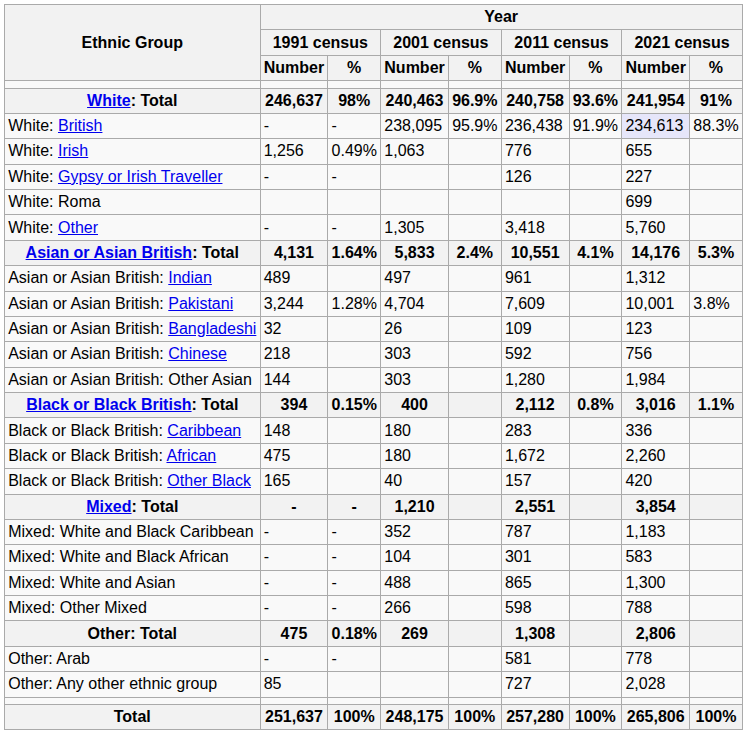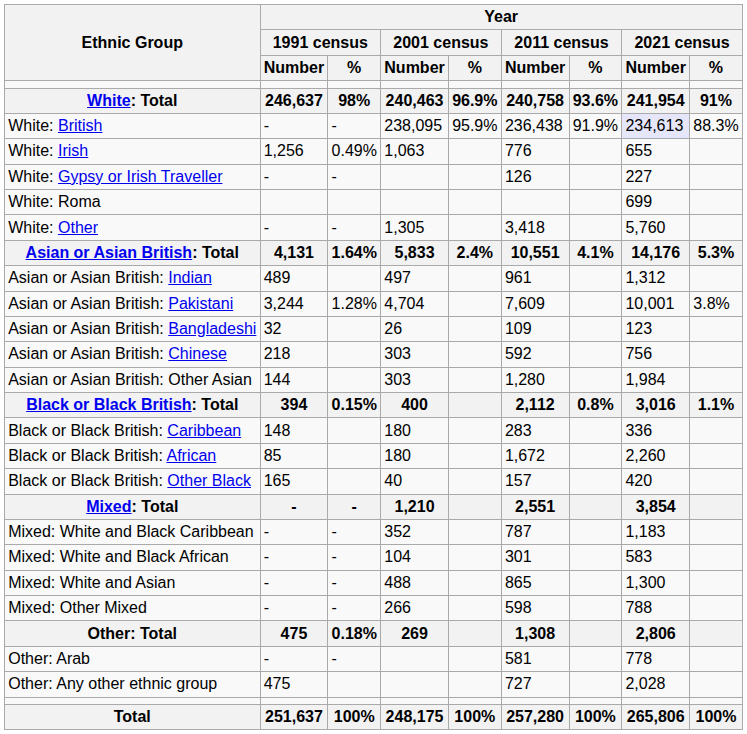 <table class="wikitable sortable">
 <tr>
 <th rowspan="3">Ethnic Group</th>
 <th colspan="8">Year</th>
 </tr>
 <tr>
 <th colspan="2">1991 census</th>
 <th colspan="2">2001 census</th>
 <th colspan="2">2011 census</th>
 <th colspan="2">2021 census</th>
 </tr>
 <tr>
 <th>Number</th>
 <th>%</th>
 <th>Number</th>
 <th>%</th>
 <th>Number</th>
 <th>%</th>
 <th>Number</th>
 <th>%</th>
 </tr>
 <tr>
 <td></td>
 <td></td>
 <td></td>
 <td></td>
 <td></td>
 <td></td>
 <td></td>
 <td></td>
 <td></td>
 </tr>
 <tr>
 <th><a href='#'>White</a>: Total</th>
 <th>246,637</th>
 <th>98%</th>
 <th>240,463</th>
 <th>96.9%</th>
 <th>240,758</th>
 <th>93.6%</th>
 <th>241,954</th>
 <th>91%</th>
 </tr>
 <tr>
 <td>White: <a href='#'>British</a></td>
 <td>-</td>
 <td>-</td>
 <td>238,095</td>
 <td>95.9%</td>
 <td>236,438</td>
 <td>91.9%</td>
 <td style="background: lavender;">234,613</td>
 <td>88.3%</td>
 </tr>
 <tr>
 <td>White: <a href='#'>Irish</a></td>
 <td>1,256</td>
 <td>0.49%</td>
 <td>1,063</td>
 <td></td>
 <td>776</td>
 <td></td>
 <td>655</td>
 <td></td>
 </tr>
 <tr>
 <td>White: <a href='#'>Gypsy or Irish Traveller</a></td>
 <td>-</td>
 <td>-</td>
 <td></td>
 <td></td>
 <td>126</td>
 <td></td>
 <td>227</td>
 <td></td>
 </tr>
 <tr>
 <td>White: Roma</td>
 <td></td>
 <td></td>
 <td></td>
 <td></td>
 <td></td>
 <td></td>
 <td>699</td>
 <td></td>
 </tr>
 <tr>
 <td>White: <a href='#'>Other</a></td>
 <td>-</td>
 <td>-</td>
 <td>1,305</td>
 <td></td>
 <td>3,418</td>
 <td></td>
 <td>5,760</td>
 <td></td>
 </tr>
 <tr>
 <th><a href='#'>Asian or Asian British</a>: Total</th>
 <th>4,131</th>
 <th>1.64%</th>
 <th>5,833</th>
 <th>2.4%</th>
 <th>10,551</th>
 <th>4.1%</th>
 <th>14,176</th>
 <th>5.3%</th>
 </tr>
 <tr>
 <td>Asian or Asian British: <a href='#'>Indian</a></td>
 <td>489</td>
 <td></td>
 <td>497</td>
 <td></td>
 <td>961</td>
 <td></td>
 <td>1,312</td>
 <td></td>
 </tr>
 <tr>
 <td>Asian or Asian British: <a href='#'>Pakistani</a></td>
 <td>3,244</td>
 <td>1.28%</td>
 <td>4,704</td>
 <td></td>
 <td>7,609</td>
 <td></td>
 <td>10,001</td>
 <td>3.8%</td>
 </tr>
 <tr>
 <td>Asian or Asian British: <a href='#'>Bangladeshi</a></td>
 <td>32</td>
 <td></td>
 <td>26</td>
 <td></td>
 <td>109</td>
 <td></td>
 <td>123</td>
 <td></td>
 </tr>
 <tr>
 <td>Asian or Asian British: <a href='#'>Chinese</a></td>
 <td>218</td>
 <td></td>
 <td>303</td>
 <td></td>
 <td>592</td>
 <td></td>
 <td>756</td>
 <td></td>
 </tr>
 <tr>
 <td>Asian or Asian British: Other Asian</td>
 <td>144</td>
 <td></td>
 <td>303</td>
 <td></td>
 <td>1,280</td>
 <td></td>
 <td>1,984</td>
 <td></td>
 </tr>
 <tr>
 <th><a href='#'>Black or Black British</a>: Total</th>
 <th>394</th>
 <th>0.15%</th>
 <th>400</th>
 <th></th>
 <th>2,112</th>
 <th>0.8%</th>
 <th>3,016</th>
 <th>1.1%</th>
 </tr>
 <tr>
 <td>Black or Black British: <a href='#'>Caribbean</a></td>
 <td>148</td>
 <td></td>
 <td>180</td>
 <td></td>
 <td>283</td>
 <td></td>
 <td>336</td>
 <td></td>
 </tr>
 <tr>
 <td>Black or Black British: <a href='#'>African</a></td>
-<td>475</td>
+<td>85</td>
 <td></td>
 <td>180</td>
 <td></td>
 <td>1,672</td>
 <td></td>
 <td>2,260</td>
 <td></td>
 </tr>
 <tr>
 <td>Black or Black British: <a href='#'>Other Black</a></td>
 <td>165</td>
 <td></td>
 <td>40</td>
 <td></td>
 <td>157</td>
 <td></td>
 <td>420</td>
 <td></td>
 </tr>
 <tr>
 <th><a href='#'>Mixed</a>: Total</th>
 <th>-</th>
 <th>-</th>
 <th>1,210</th>
 <th></th>
 <th>2,551</th>
 <th></th>
 <th>3,854</th>
 <th></th>
 </tr>
 <tr>
 <td>Mixed: White and Black Caribbean</td>
 <td>-</td>
 <td>-</td>
 <td>352</td>
 <td></td>
 <td>787</td>
 <td></td>
 <td>1,183</td>
 <td></td>
 </tr>
 <tr>
 <td>Mixed: White and Black African</td>
 <td>-</td>
 <td>-</td>
 <td>104</td>
 <td></td>
 <td>301</td>
 <td></td>
 <td>583</td>
 <td></td>
 </tr>
 <tr>
 <td>Mixed: White and Asian</td>
 <td>-</td>
 <td>-</td>
 <td>488</td>
 <td></td>
 <td>865</td>
 <td></td>
 <td>1,300</td>
 <td></td>
 </tr>
 <tr>
 <td>Mixed: Other Mixed</td>
 <td>-</td>
 <td>-</td>
 <td>266</td>
 <td></td>
 <td>598</td>
 <td></td>
 <td>788</td>
 <td></td>
 </tr>
 <tr>
 <th>Other: Total</th>
 <th>475</th>
 <th>0.18%</th>
 <th>269</th>
 <th></th>
 <th>1,308</th>
 <th></th>
 <th>2,806</th>
 <th></th>
 </tr>
 <tr>
 <td>Other: Arab</td>
 <td>-</td>
 <td>-</td>
 <td></td>
 <td></td>
 <td>581</td>
 <td></td>
 <td>778</td>
 <td></td>
 </tr>
 <tr>
 <td>Other: Any other ethnic group</td>
-<td>85</td>
+<td>475</td>
 <td></td>
 <td></td>
 <td></td>
 <td>727</td>
 <td></td>
 <td>2,028</td>
 <td></td>
 </tr>
 <tr>
 <td></td>
 <td></td>
 <td></td>
 <td></td>
 <td></td>
 <td></td>
 <td></td>
 <td></td>
 <td></td>
 </tr>
 <tr>
 <th>Total</th>
 <th>251,637</th>
 <th>100%</th>
 <th>248,175</th>
 <th>100%</th>
 <th>257,280</th>
 <th>100%</th>
 <th>265,806</th>
 <th>100%</th>
 </tr>
 </table>
